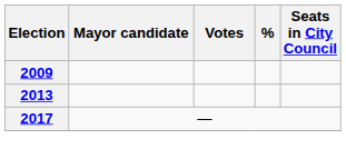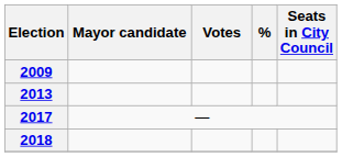 <table class="wikitable">
 <tr>
 <th style="width: 20px">Election</th>
 <th style="width: 130px">Mayor candidate</th>
 <th style="width: 60px">Votes</th>
 <th style="width: 20px">%</th>
 <th style="width: 20px"><strong>Seats in <a href='#'>City Council</a></strong></th>
 </tr>
 <tr>
 <th><a href='#'>2009</a></th>
 <td></td>
 <td></td>
 <td></td>
 <td></td>
 </tr>
 <tr>
 <th><a href='#'>2013</a></th>
 <td></td>
 <td></td>
 <td></td>
 <td></td>
 </tr>
 <tr>
 <th><a href='#'>2017</a></th>
 <td colspan=4 style="text-align:center;">—</td>
 </tr>
 <tr>
+<th><a href='#'>2018</a></th>
+<td></td>
+<td></td>
+<td></td>
+<td></td>
+</tr>
+<tr>
 </tr>
 </table>
